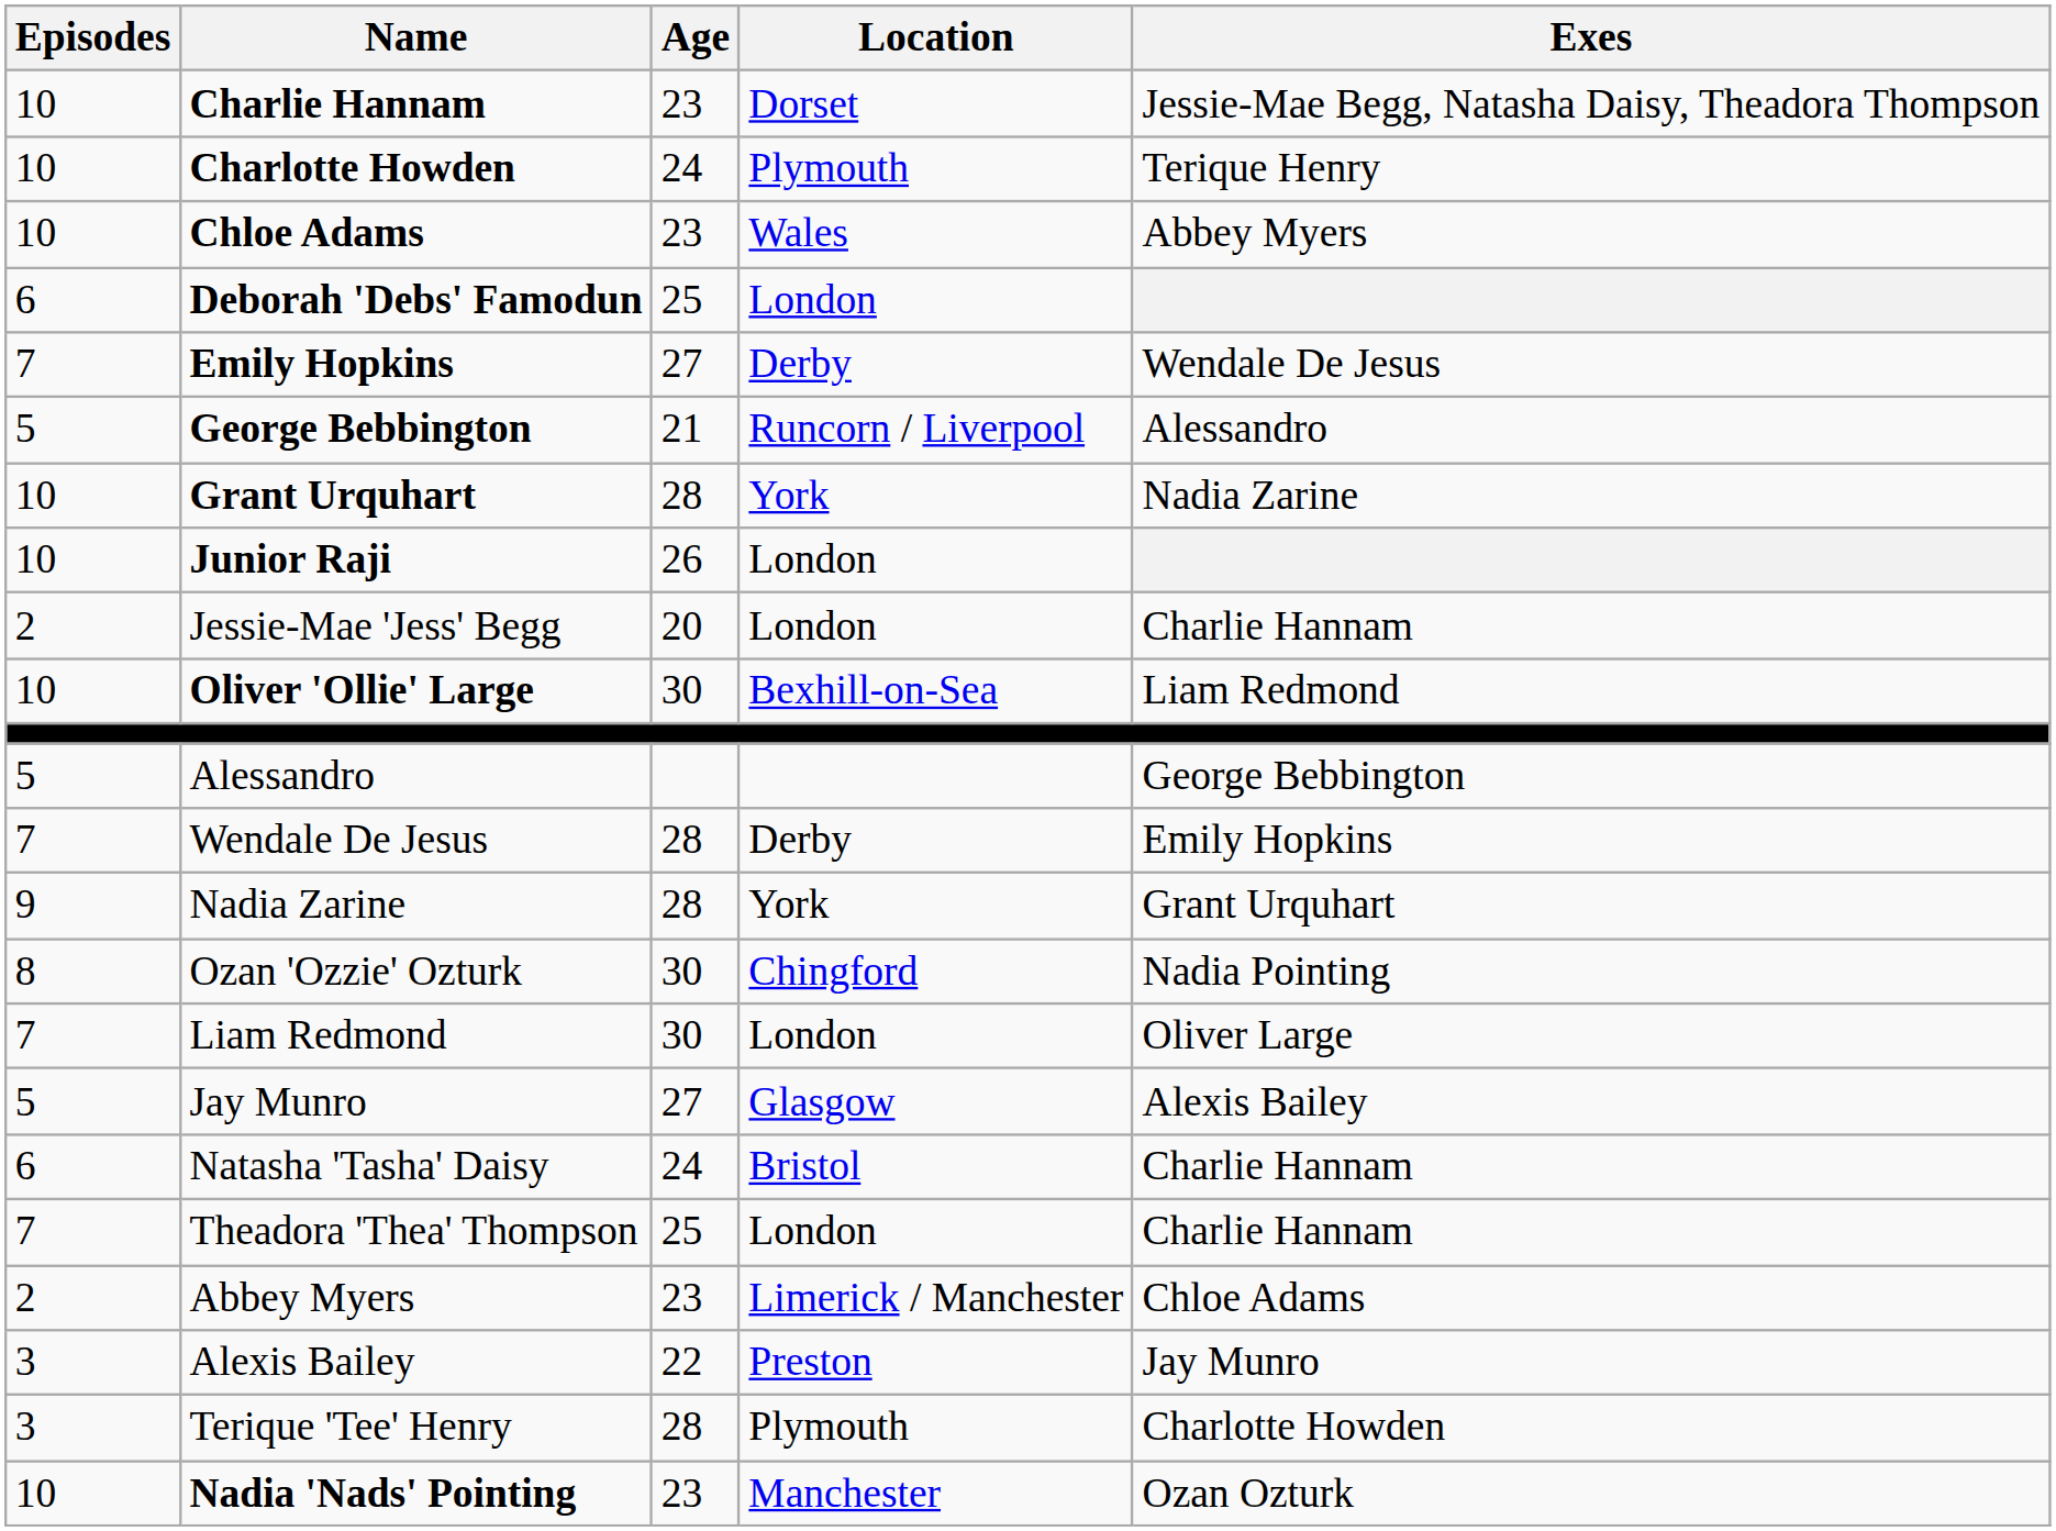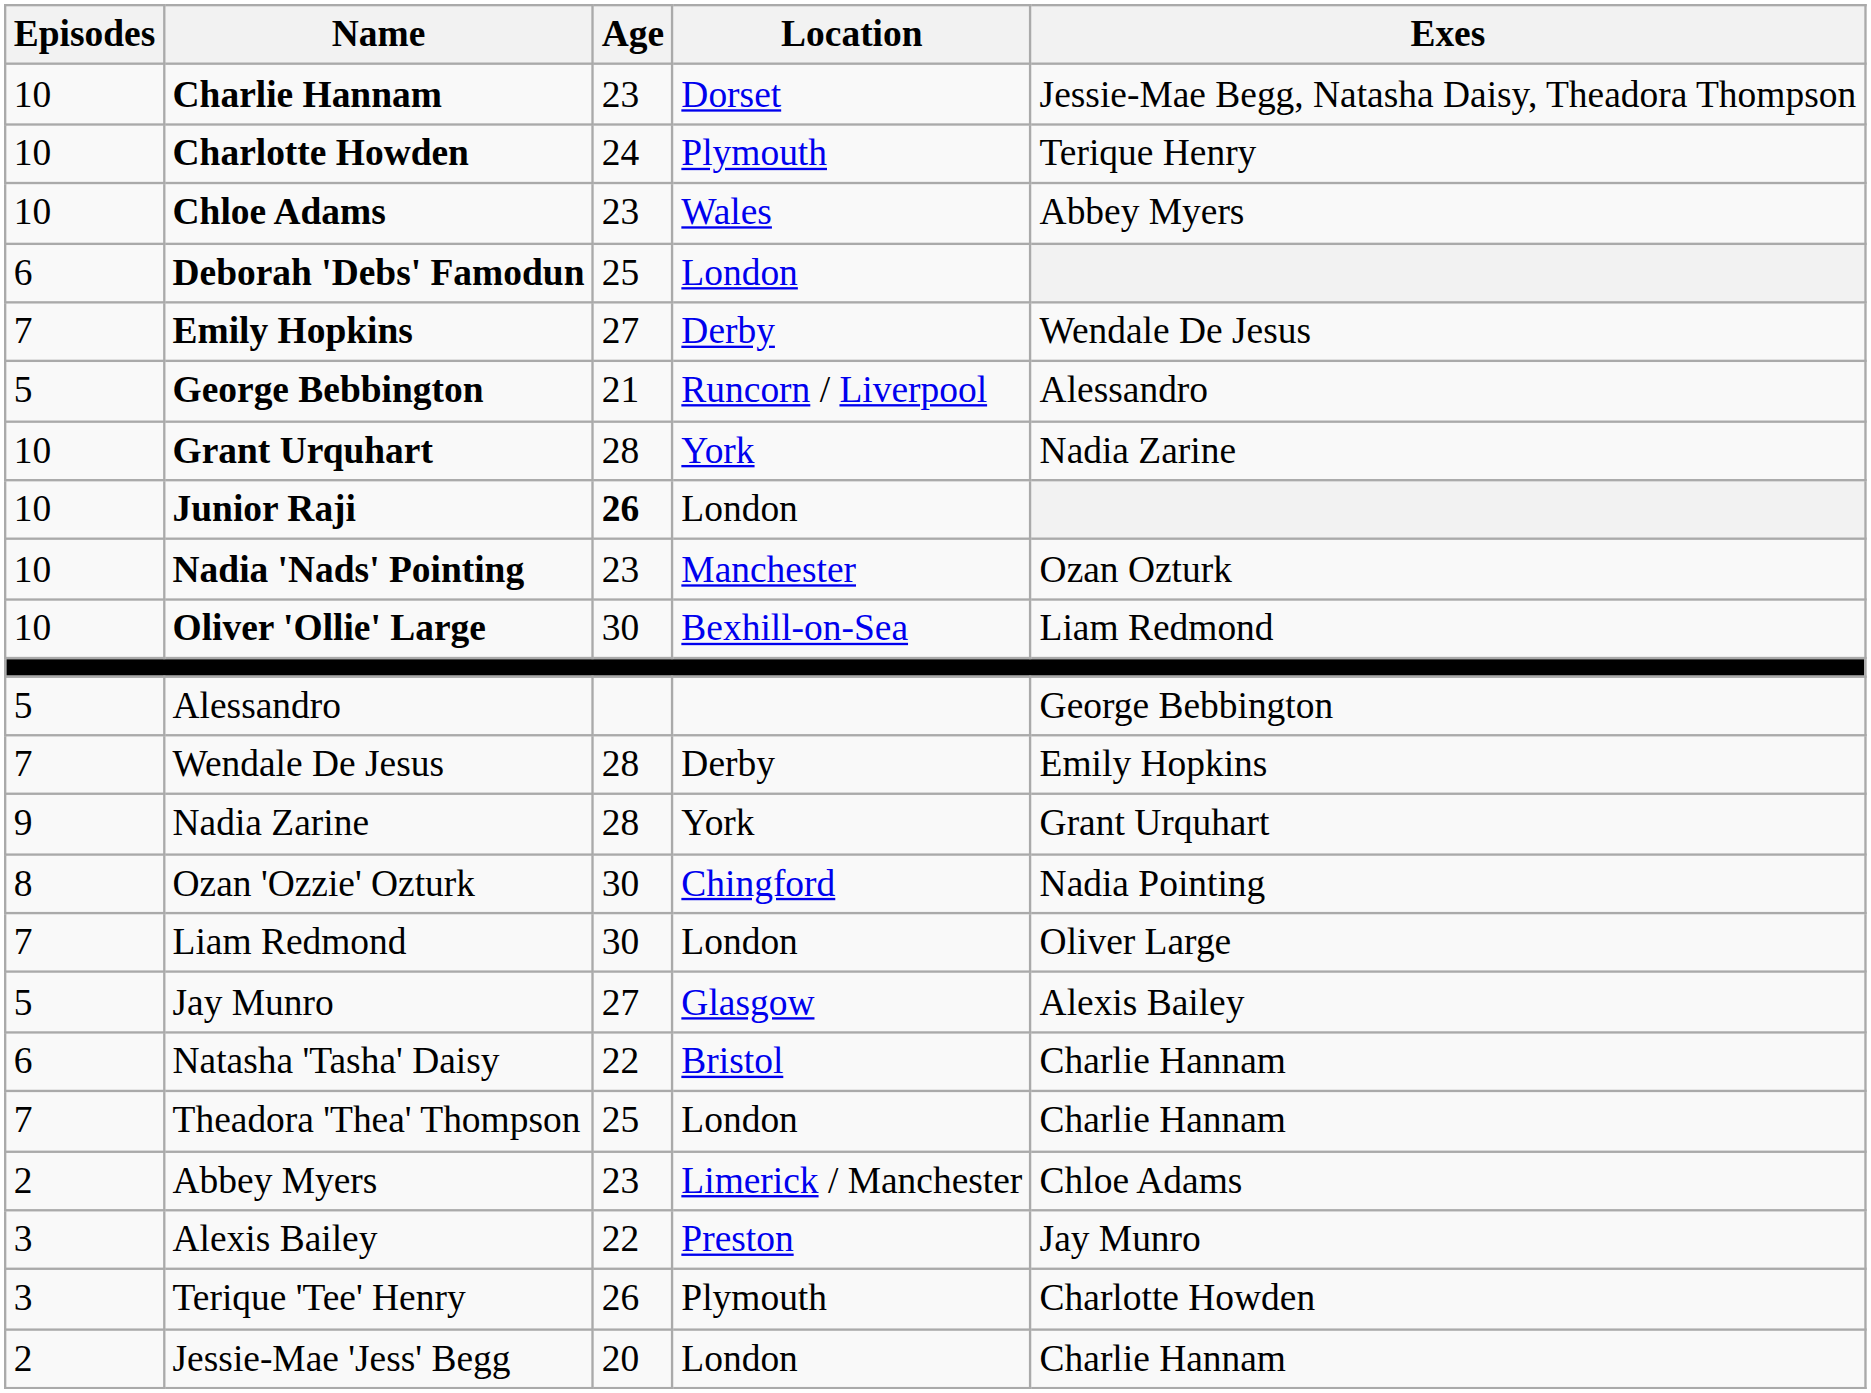 <table class="wikitable sortable">
 <tr>
 <th>Episodes</th>
 <th>Name</th>
 <th>Age</th>
 <th>Location</th>
 <th>Exes</th>
 </tr>
 <tr>
 <td>10</td>
 <td><strong>Charlie Hannam</strong></td>
 <td>23</td>
 <td><a href='#'>Dorset</a></td>
 <td nowrap="">Jessie-Mae Begg, Natasha Daisy, Theadora Thompson</td>
 </tr>
 <tr>
 <td>10</td>
 <td><strong>Charlotte Howden</strong></td>
 <td>24</td>
 <td><a href='#'>Plymouth</a></td>
 <td>Terique Henry</td>
 </tr>
 <tr>
 <td>10</td>
 <td><strong>Chloe Adams</strong></td>
 <td>23</td>
 <td><a href='#'>Wales</a></td>
 <td>Abbey Myers</td>
 </tr>
 <tr>
 <td>6</td>
 <td><strong>Deborah 'Debs' Famodun</strong></td>
 <td>25</td>
 <td><a href='#'>London</a></td>
 <th></th>
 </tr>
 <tr>
 <td>7</td>
 <td><strong>Emily Hopkins</strong></td>
 <td>27</td>
 <td><a href='#'>Derby</a></td>
 <td>Wendale De Jesus</td>
 </tr>
 <tr>
 <td>5</td>
 <td nowrap><strong>George Bebbington</strong></td>
 <td>21</td>
 <td><a href='#'>Runcorn</a> / <a href='#'>Liverpool</a></td>
 <td>Alessandro</td>
 </tr>
 <tr>
 <td>10</td>
 <td><strong>Grant Urquhart</strong></td>
 <td>28</td>
 <td><a href='#'>York</a></td>
 <td>Nadia Zarine</td>
 </tr>
 <tr>
 <td>10</td>
 <td><strong>Junior Raji</strong></td>
-<td>26</td>
+<td><strong>26</strong></td>
 <td London>London</td>
 <th></th>
 </tr>
 <tr>
-<td>2</td>
-<td>Jessie-Mae 'Jess' Begg</td>
-<td>20</td>
-<td>London</td>
-<td>Charlie Hannam</td>
+<td>10</td>
+<td><strong>Nadia 'Nads' Pointing</strong></td>
+<td>23</td>
+<td><a href='#'>Manchester</a></td>
+<td>Ozan Ozturk</td>
 </tr>
 <tr>
 <td>10</td>
 <td><strong>Oliver 'Ollie' Large</strong></td>
 <td>30</td>
 <td><a href='#'>Bexhill-on-Sea</a></td>
 <td>Liam Redmond</td>
 </tr>
 <tr>
 <th colspan="5" style="background:#000;"></th>
 </tr>
 <tr>
 <td>5</td>
 <td>Alessandro</td>
 <td></td>
 <td></td>
 <td>George Bebbington</td>
 </tr>
 <tr>
 <td>7</td>
 <td>Wendale De Jesus</td>
 <td>28</td>
 <td>Derby</td>
 <td>Emily Hopkins</td>
 </tr>
 <tr>
 <td>9</td>
 <td>Nadia Zarine</td>
 <td>28</td>
 <td>York</td>
 <td>Grant Urquhart</td>
 </tr>
 <tr>
 <td>8</td>
 <td>Ozan 'Ozzie' Ozturk</td>
 <td>30</td>
 <td><a href='#'>Chingford</a></td>
 <td>Nadia Pointing</td>
 </tr>
 <tr>
 <td>7</td>
 <td>Liam Redmond</td>
 <td>30</td>
 <td>London</td>
 <td>Oliver Large</td>
 </tr>
 <tr>
 <td>5</td>
 <td>Jay Munro</td>
 <td>27</td>
 <td><a href='#'>Glasgow</a></td>
 <td>Alexis Bailey</td>
 </tr>
 <tr>
 <td>6</td>
 <td>Natasha 'Tasha' Daisy</td>
-<td>24</td>
+<td>22</td>
 <td><a href='#'>Bristol</a></td>
 <td>Charlie Hannam</td>
 </tr>
 <tr>
 <td>7</td>
 <td>Theadora 'Thea' Thompson</td>
 <td>25</td>
 <td>London</td>
 <td>Charlie Hannam</td>
 </tr>
 <tr>
 <td>2</td>
 <td>Abbey Myers</td>
 <td>23</td>
 <td><a href='#'>Limerick</a> / Manchester</td>
 <td>Chloe Adams</td>
 </tr>
 <tr>
 <td>3</td>
 <td>Alexis Bailey</td>
 <td>22</td>
 <td><a href='#'>Preston</a></td>
 <td>Jay Munro</td>
 </tr>
 <tr>
 <td>3</td>
 <td>Terique 'Tee' Henry</td>
-<td>28</td>
+<td>26</td>
 <td>Plymouth</td>
 <td>Charlotte Howden</td>
 </tr>
 <tr>
-<td>10</td>
-<td><strong>Nadia 'Nads' Pointing</strong></td>
-<td>23</td>
-<td><a href='#'>Manchester</a></td>
-<td>Ozan Ozturk</td>
+<td>2</td>
+<td>Jessie-Mae 'Jess' Begg</td>
+<td>20</td>
+<td>London</td>
+<td>Charlie Hannam</td>
 </tr>
 </table>
